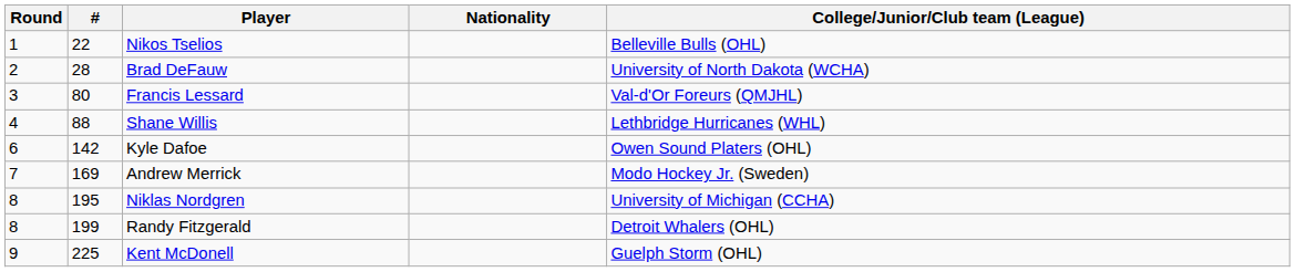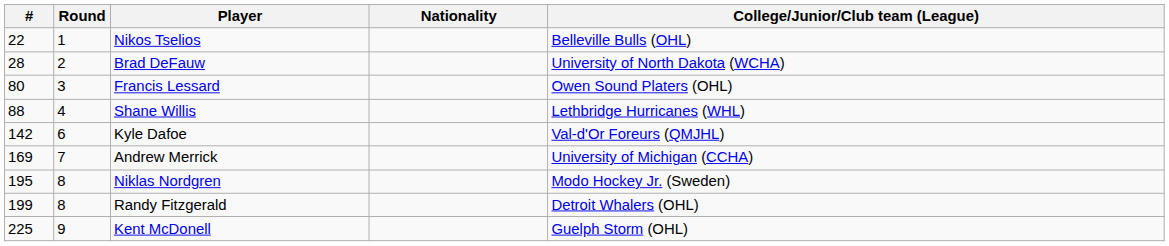 <table class="wikitable">
 <tr align="center">
+<th bgcolor="#DDDDFF" width="4.0%">#</th>
 <th bgcolor="#DDDDFF" width="4.0%">Round</th>
-<th bgcolor="#DDDDFF" width="4.0%">#</th>
 <th bgcolor="#DDDDFF" width="21.0%">Player</th>
 <th bgcolor="#DDDDFF" width="14.5%">Nationality</th>
 <th bgcolor="#DDDDFF" width="50.0%">College/Junior/Club team (League)</th>
 </tr>
 <tr>
+<td>22</td>
 <td>1</td>
-<td>22</td>
 <td><a href='#'>Nikos Tselios</a></td>
 <td></td>
 <td><a href='#'>Belleville Bulls</a> (<a href='#'>OHL</a>)</td>
 </tr>
 <tr>
+<td>28</td>
 <td>2</td>
-<td>28</td>
 <td><a href='#'>Brad DeFauw</a></td>
 <td></td>
 <td><a href='#'>University of North Dakota</a> (<a href='#'>WCHA</a>)</td>
 </tr>
 <tr>
+<td>80</td>
 <td>3</td>
-<td>80</td>
 <td><a href='#'>Francis Lessard</a></td>
 <td></td>
-<td><a href='#'>Val-d'Or Foreurs</a> (<a href='#'>QMJHL</a>)</td>
+<td><a href='#'>Owen Sound Platers</a> (OHL)</td>
 </tr>
 <tr>
+<td>88</td>
 <td>4</td>
-<td>88</td>
 <td><a href='#'>Shane Willis</a></td>
 <td></td>
 <td><a href='#'>Lethbridge Hurricanes</a> (<a href='#'>WHL</a>)</td>
 </tr>
 <tr>
+<td>142</td>
 <td>6</td>
-<td>142</td>
 <td>Kyle Dafoe</td>
 <td></td>
-<td><a href='#'>Owen Sound Platers</a> (OHL)</td>
+<td><a href='#'>Val-d'Or Foreurs</a> (<a href='#'>QMJHL</a>)</td>
 </tr>
 <tr>
+<td>169</td>
 <td>7</td>
-<td>169</td>
 <td>Andrew Merrick</td>
+<td></td>
+<td><a href='#'>University of Michigan</a> (<a href='#'>CCHA</a>)</td>
+</tr>
+<tr>
+<td>195</td>
+<td>8</td>
+<td><a href='#'>Niklas Nordgren</a></td>
 <td></td>
 <td><a href='#'>Modo Hockey Jr.</a> (Sweden)</td>
 </tr>
 <tr>
+<td>199</td>
 <td>8</td>
-<td>195</td>
-<td><a href='#'>Niklas Nordgren</a></td>
-<td></td>
-<td><a href='#'>University of Michigan</a> (<a href='#'>CCHA</a>)</td>
-</tr>
-<tr>
-<td>8</td>
-<td>199</td>
 <td>Randy Fitzgerald</td>
 <td></td>
 <td><a href='#'>Detroit Whalers</a> (OHL)</td>
 </tr>
 <tr>
+<td>225</td>
 <td>9</td>
-<td>225</td>
 <td><a href='#'>Kent McDonell</a></td>
 <td></td>
 <td><a href='#'>Guelph Storm</a> (OHL)</td>
 </tr>
 </table>
